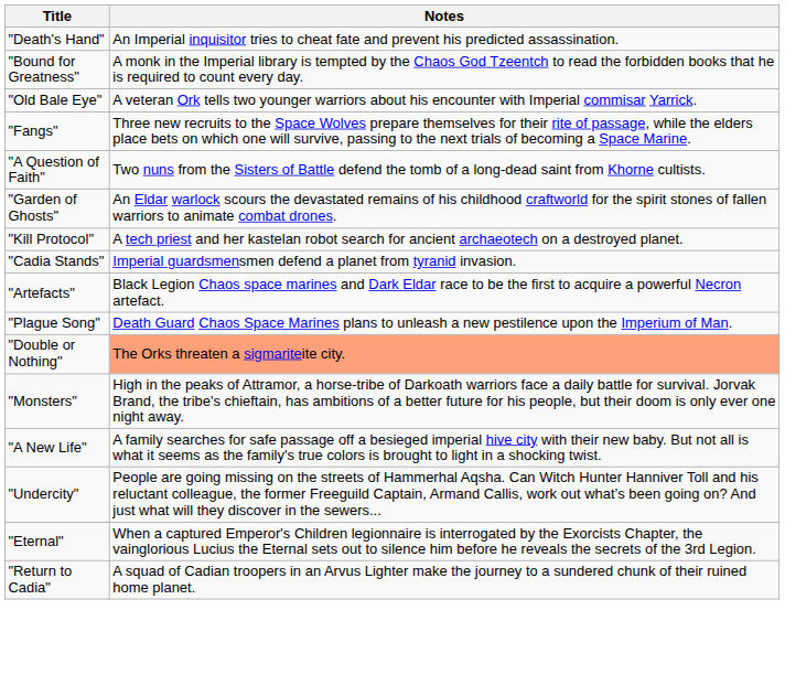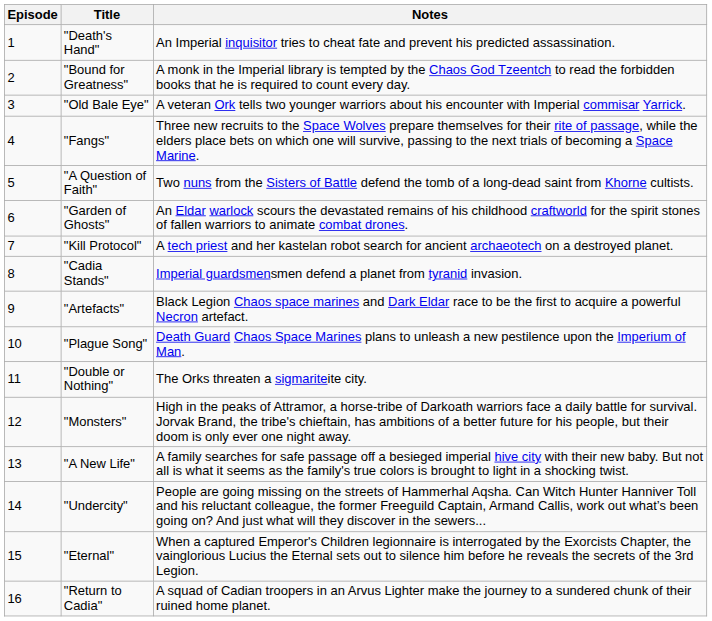 <table class="wikitable">
 <tr>
+<th>Episode</th>
 <th>Title</th>
 <th>Notes</th>
 </tr>
 <tr>
+<td>1</td>
 <td>"Death's Hand"</td>
 <td>An Imperial <a href='#'>inquisitor</a> tries to cheat fate and prevent his predicted assassination.</td>
 </tr>
 <tr>
+<td>2</td>
 <td>"Bound for Greatness"</td>
 <td>A monk in the Imperial library is tempted by the <a href='#'>Chaos God Tzeentch</a> to read the forbidden books that he is required to count every day.</td>
 </tr>
 <tr>
+<td>3</td>
 <td>"Old Bale Eye"</td>
 <td>A veteran <a href='#'>Ork</a> tells two younger warriors about his encounter with Imperial <a href='#'>commisar</a> <a href='#'>Yarrick</a>.</td>
 </tr>
 <tr>
+<td>4</td>
 <td>"Fangs"</td>
 <td>Three new recruits to the <a href='#'>Space Wolves</a> prepare themselves for their <a href='#'>rite of passage</a>, while the elders place bets on which one will survive, passing to the next trials of becoming a <a href='#'>Space Marine</a>.</td>
 </tr>
 <tr>
+<td>5</td>
 <td>"A Question of Faith"</td>
 <td>Two <a href='#'>nuns</a> from the <a href='#'>Sisters of Battle</a> defend the tomb of a long-dead saint from <a href='#'>Khorne</a> cultists.</td>
 </tr>
 <tr>
+<td>6</td>
 <td>"Garden of Ghosts"</td>
 <td>An <a href='#'>Eldar</a> <a href='#'>warlock</a> scours the devastated remains of his childhood <a href='#'>craftworld</a> for the spirit stones of fallen warriors to animate <a href='#'>combat drones</a>.</td>
 </tr>
 <tr>
+<td>7</td>
 <td>"Kill Protocol"</td>
 <td>A <a href='#'>tech priest</a> and her kastelan robot search for ancient <a href='#'>archaeotech</a> on a destroyed planet.</td>
 </tr>
 <tr>
+<td>8</td>
 <td>"Cadia Stands"</td>
 <td><a href='#'>Imperial guardsmen</a>smen defend a planet from <a href='#'>tyranid</a> invasion.</td>
 </tr>
 <tr>
+<td>9</td>
 <td>"Artefacts"</td>
 <td>Black Legion <a href='#'>Chaos space marines</a> and <a href='#'>Dark Eldar</a> race to be the first to acquire a powerful <a href='#'>Necron</a> artefact.</td>
 </tr>
 <tr>
+<td>10</td>
 <td>"Plague Song"</td>
 <td><a href='#'>Death Guard</a> <a href='#'>Chaos Space Marines</a> plans to unleash a new pestilence upon the <a href='#'>Imperium of Man</a>.</td>
 </tr>
 <tr>
+<td>11</td>
 <td>"Double or Nothing"</td>
-<td style="background: lightsalmon;">The Orks threaten a <a href='#'>sigmarite</a>ite city.</td>
+<td>The Orks threaten a <a href='#'>sigmarite</a>ite city.</td>
 </tr>
 <tr>
+<td>12</td>
 <td>"Monsters"</td>
 <td>High in the peaks of Attramor, a horse-tribe of Darkoath warriors face a daily battle for survival. Jorvak Brand, the tribe's chieftain, has ambitions of a better future for his people, but their doom is only ever one night away.</td>
 </tr>
 <tr>
+<td>13</td>
 <td>"A New Life"</td>
 <td>A family searches for safe passage off a besieged imperial <a href='#'>hive city</a> with their new baby. But not all is what it seems as the family's true colors is brought to light in a shocking twist.</td>
 </tr>
 <tr>
+<td>14</td>
 <td>"Undercity"</td>
 <td>People are going missing on the streets of Hammerhal Aqsha. Can Witch Hunter Hanniver Toll and his reluctant colleague, the former Freeguild Captain, Armand Callis, work out what’s been going on? And just what will they discover in the sewers...</td>
 </tr>
 <tr>
+<td>15</td>
 <td>"Eternal"</td>
 <td>When a captured Emperor's Children legionnaire is interrogated by the Exorcists Chapter, the vainglorious Lucius the Eternal sets out to silence him before he reveals the secrets of the 3rd Legion.</td>
 </tr>
 <tr>
+<td>16</td>
 <td>"Return to Cadia"</td>
 <td>A squad of Cadian troopers in an Arvus Lighter make the journey to a sundered chunk of their ruined home planet.</td>
 </tr>
 </table>
